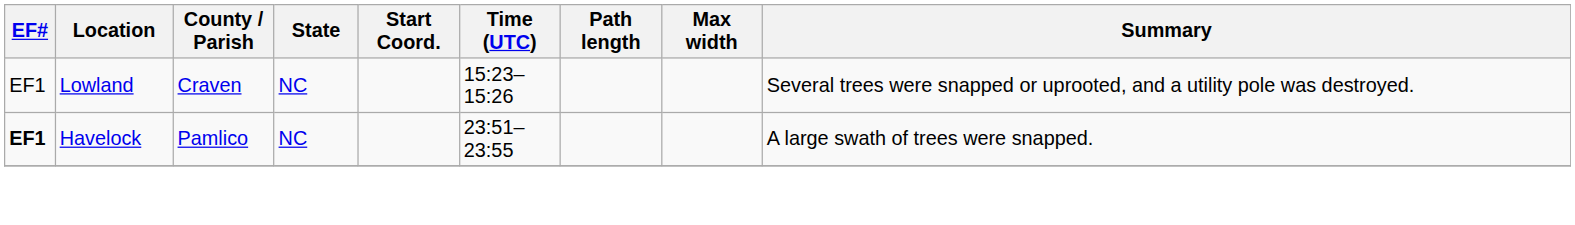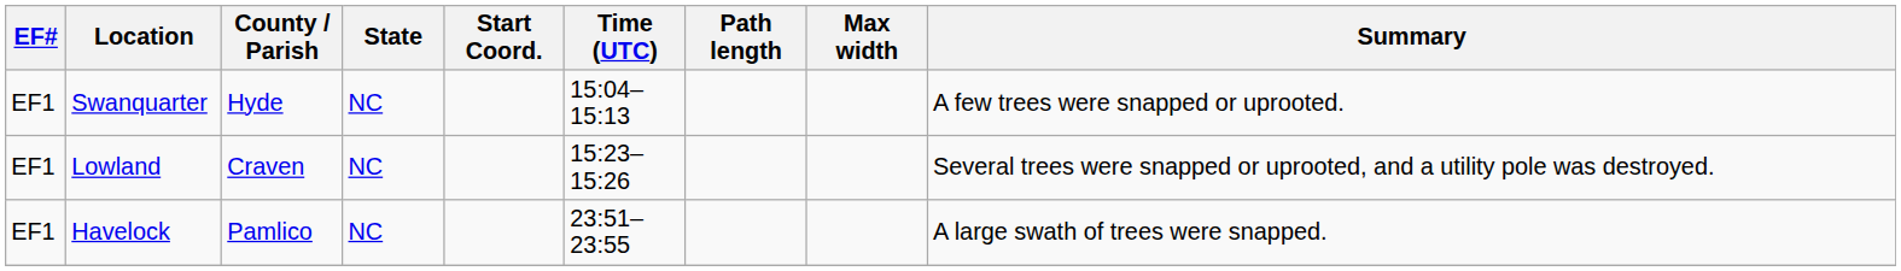 <table class="wikitable sortable" style="width:100%;">
 <tr>
 <th scope="col" style="width:3%; text-align:center;"><a href='#'>EF#</a></th>
 <th scope="col" style="width:7%; text-align:center;" class="unsortable">Location</th>
 <th scope="col" style="width:6%; text-align:center;" class="unsortable">County / Parish</th>
 <th scope="col" style="width:5%; text-align:center;">State</th>
 <th scope="col" style="width:6%; text-align:center;">Start Coord.</th>
 <th scope="col" style="width:6%; text-align:center;">Time (<a href='#'>UTC</a>)</th>
 <th scope="col" style="width:6%; text-align:center;">Path length</th>
 <th scope="col" style="width:6%; text-align:center;">Max width</th>
 <th scope="col" class="unsortable" style="width:48%; text-align:center;">Summary</th>
 </tr>
 <tr>
 <td bgcolor=>EF1</td>
+<td><a href='#'>Swanquarter</a></td>
+<td><a href='#'>Hyde</a></td>
+<td><a href='#'>NC</a></td>
+<td></td>
+<td>15:04–15:13</td>
+<td></td>
+<td></td>
+<td>A few trees were snapped or uprooted.</td>
+</tr>
+<tr>
+<td bgcolor=>EF1</td>
 <td><a href='#'>Lowland</a></td>
 <td><a href='#'>Craven</a></td>
 <td><a href='#'>NC</a></td>
 <td></td>
 <td>15:23–15:26</td>
 <td></td>
 <td></td>
 <td>Several trees were snapped or uprooted, and a utility pole was destroyed.</td>
 </tr>
 <tr>
-<td bgcolor=><strong>EF1</strong></td>
+<td bgcolor=>EF1</td>
 <td><a href='#'>Havelock</a></td>
 <td><a href='#'>Pamlico</a></td>
 <td><a href='#'>NC</a></td>
 <td></td>
 <td>23:51–23:55</td>
 <td></td>
 <td></td>
 <td>A large swath of trees were snapped.</td>
 </tr>
 <tr>
 </tr>
 </table>
